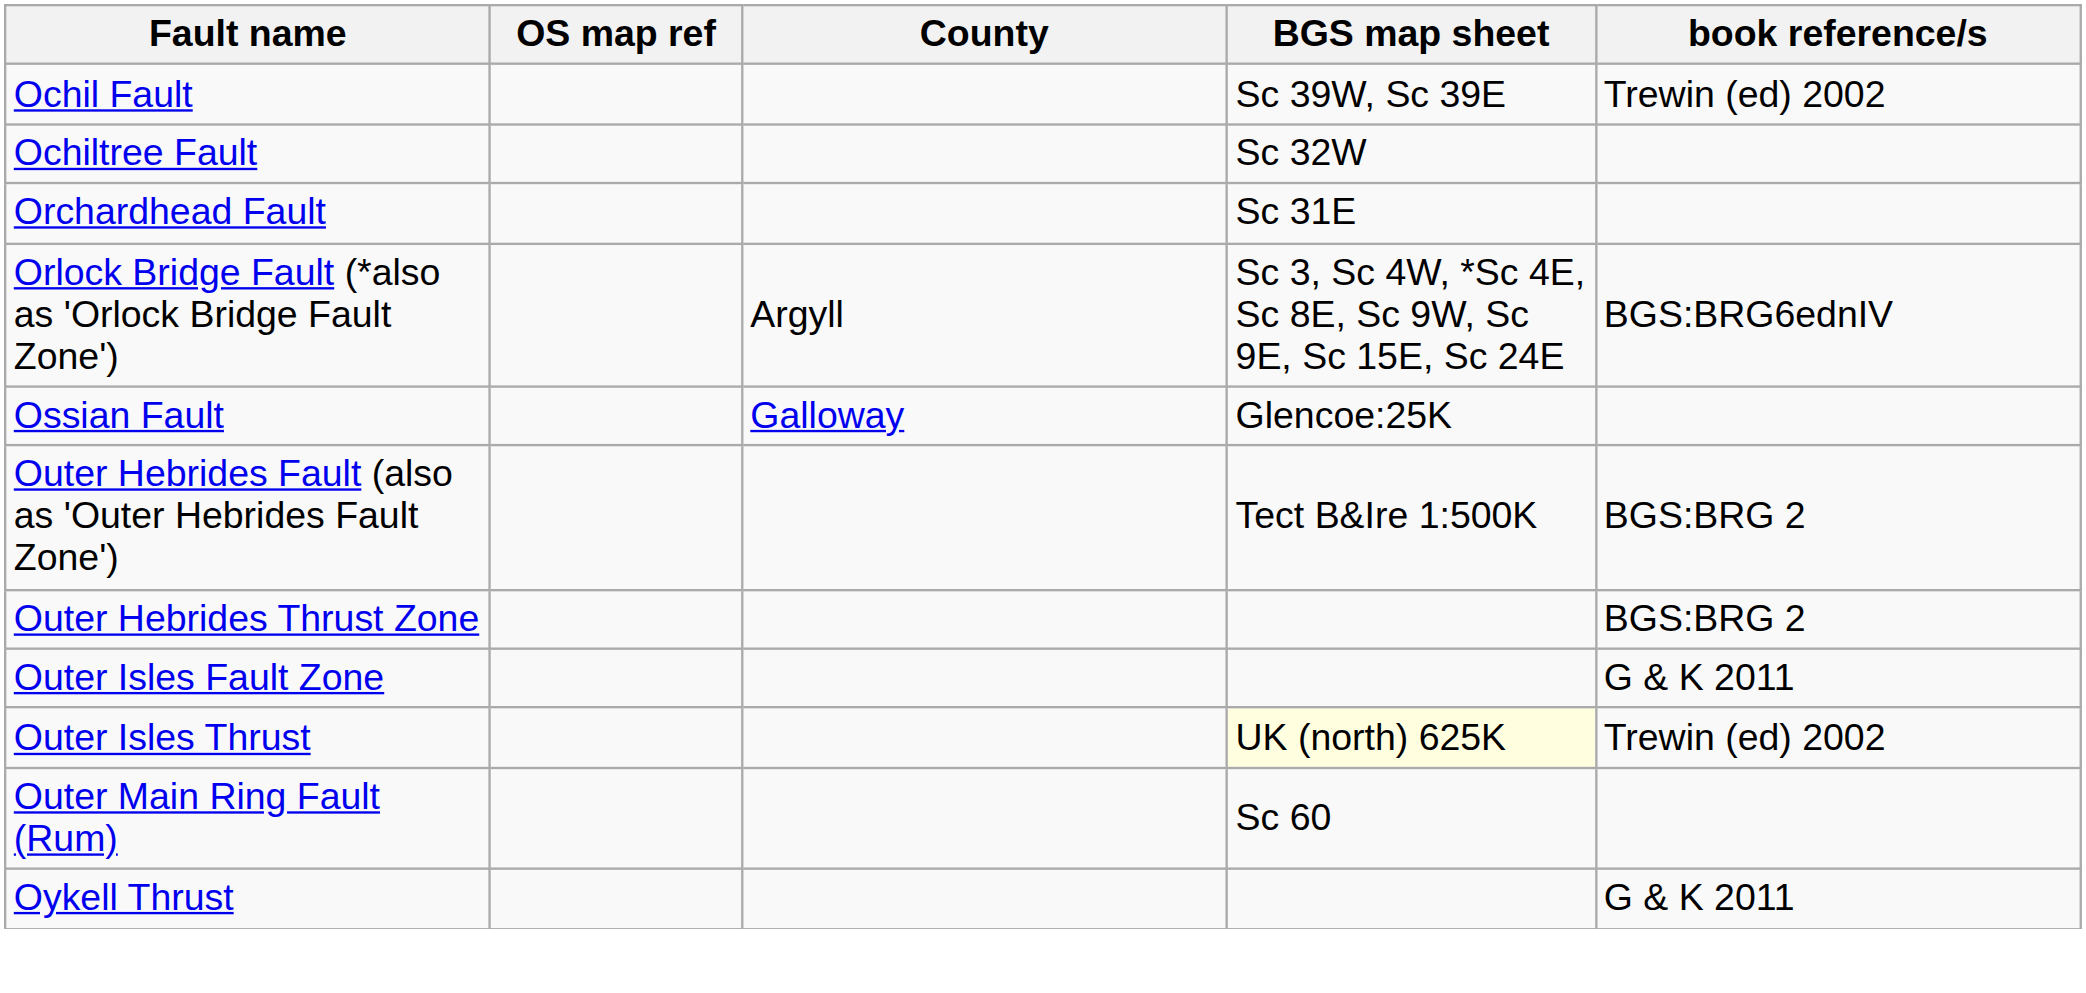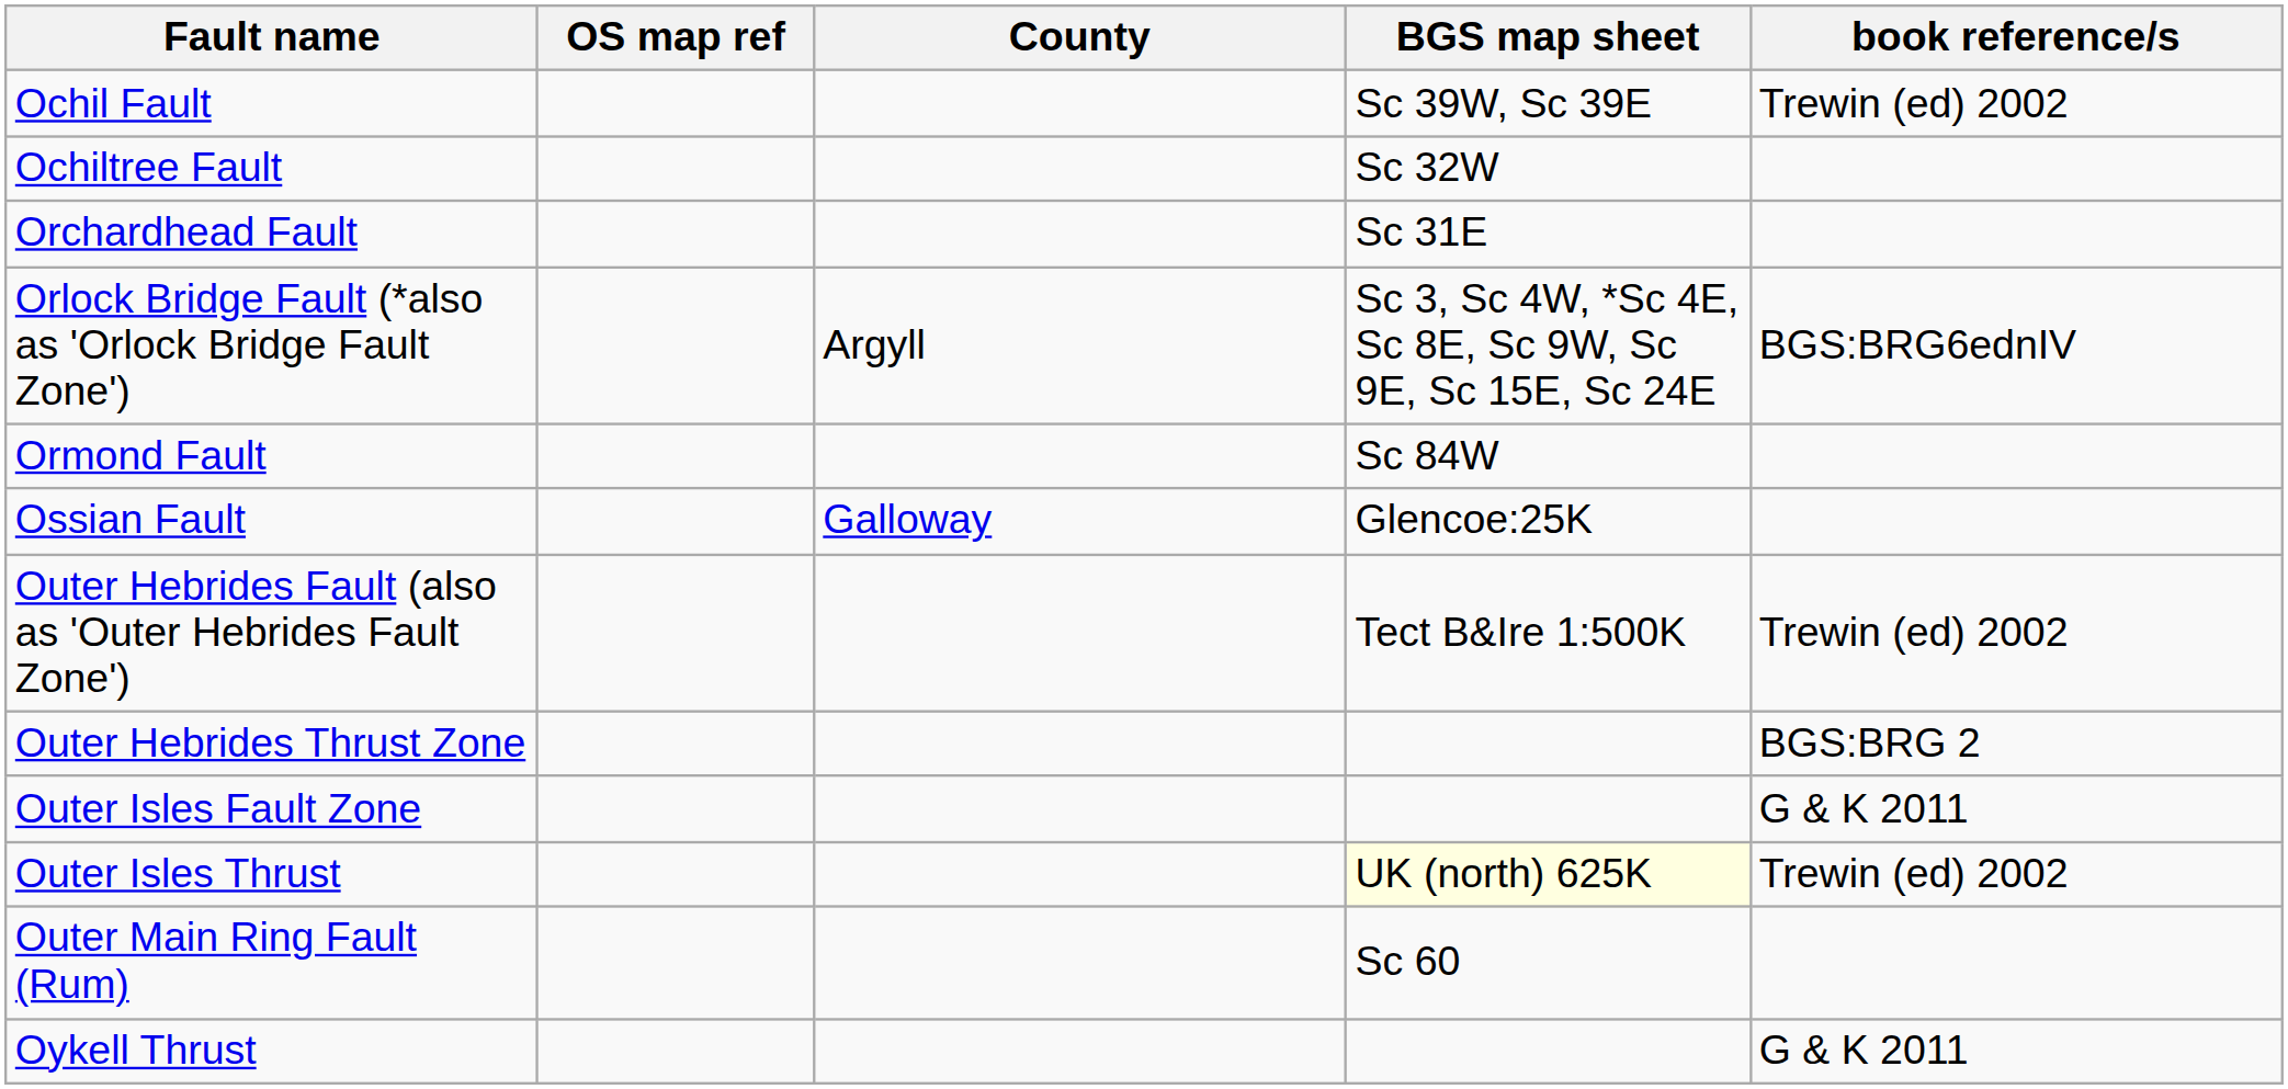 <table class="wikitable">
 <tr>
 <th width="200pt">Fault name</th>
 <th width="100pt">OS map ref</th>
 <th width="200pt">County</th>
 <th width="150pt">BGS map sheet</th>
 <th width="200pt">book reference/s</th>
 </tr>
 <tr>
 <td><a href='#'>Ochil Fault</a></td>
 <td></td>
 <td></td>
 <td>Sc 39W, Sc 39E</td>
 <td>Trewin (ed) 2002</td>
 </tr>
 <tr>
 <td><a href='#'>Ochiltree Fault</a></td>
 <td></td>
 <td></td>
 <td>Sc 32W</td>
 <td></td>
 </tr>
 <tr>
 <td><a href='#'>Orchardhead Fault</a></td>
 <td></td>
 <td></td>
 <td>Sc 31E</td>
 <td></td>
 </tr>
 <tr>
 <td><a href='#'>Orlock Bridge Fault</a> (*also as 'Orlock Bridge Fault Zone')</td>
 <td></td>
 <td>Argyll</td>
 <td>Sc 3, Sc 4W, *Sc 4E, Sc 8E, Sc 9W, Sc 9E, Sc 15E, Sc 24E</td>
 <td>BGS:BRG6ednIV</td>
 </tr>
 <tr>
+<td><a href='#'>Ormond Fault</a></td>
+<td></td>
+<td></td>
+<td>Sc 84W</td>
+<td></td>
+</tr>
+<tr>
 <td><a href='#'>Ossian Fault</a></td>
 <td></td>
 <td><a href='#'>Galloway</a></td>
 <td>Glencoe:25K</td>
 <td></td>
 </tr>
 <tr>
 <td><a href='#'>Outer Hebrides Fault</a> (also as 'Outer Hebrides Fault Zone')</td>
 <td></td>
 <td></td>
 <td>Tect B&Ire 1:500K</td>
-<td>BGS:BRG 2</td>
+<td>Trewin (ed) 2002</td>
 </tr>
 <tr>
 <td><a href='#'>Outer Hebrides Thrust Zone</a></td>
 <td></td>
 <td></td>
 <td></td>
 <td>BGS:BRG 2</td>
 </tr>
 <tr>
 <td><a href='#'>Outer Isles Fault Zone</a></td>
 <td></td>
 <td></td>
 <td></td>
 <td>G & K 2011</td>
 </tr>
 <tr>
 <td><a href='#'>Outer Isles Thrust</a></td>
 <td></td>
 <td></td>
 <td style="background: lightyellow;">UK (north) 625K</td>
 <td>Trewin (ed) 2002</td>
 </tr>
 <tr>
 <td><a href='#'>Outer Main Ring Fault (Rum)</a></td>
 <td></td>
 <td></td>
 <td>Sc 60</td>
 <td></td>
 </tr>
 <tr>
 <td><a href='#'>Oykell Thrust</a></td>
 <td></td>
 <td></td>
 <td></td>
 <td>G & K 2011</td>
 </tr>
 <tr>
 </tr>
 </table>
